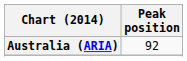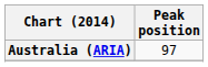 <table class="wikitable sortable plainrowheaders">
 <tr>
 <th scope="col">Chart (2014)</th>
 <th scope="col">Peak<br>position</th>
 </tr>
 <tr>
 <th scope="row">Australia (<a href='#'>ARIA</a>)</th>
-<td style="text-align:center">92</td>
+<td style="text-align:center">97</td>
 </tr>
 <tr>
 </tr>
 <tr>
 </tr>
 </table>
